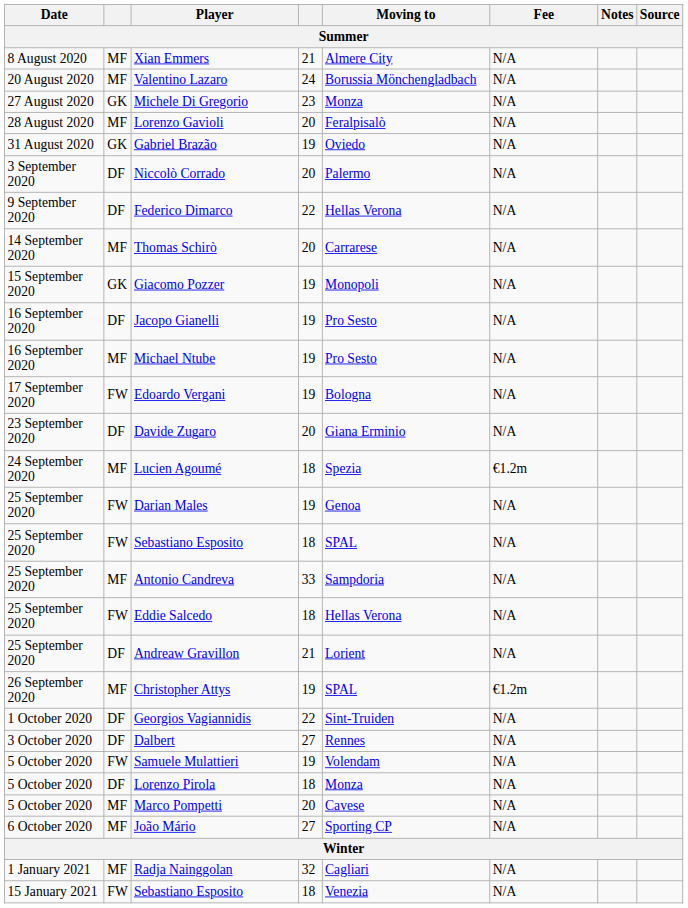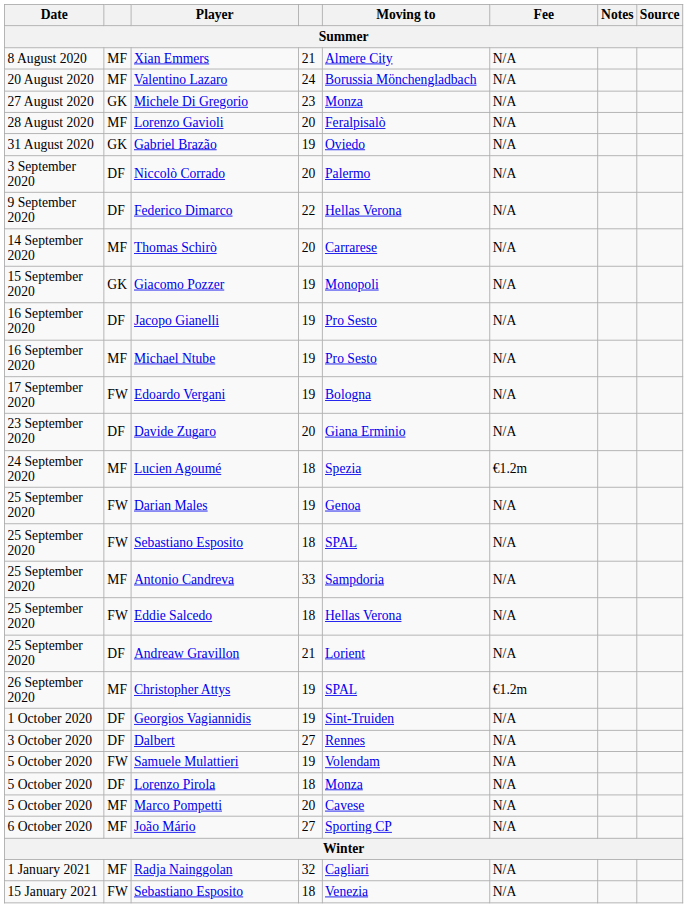 <table class="wikitable sortable">
 <tr>
 <th style="width:110px;">Date</th>
 <th style="width:20px;"></th>
 <th style="width:190px;">Player</th>
 <th style="width:20px;"></th>
 <th style="width:190px;">Moving to</th>
 <th style="width:120px;" class="unsortable">Fee</th>
 <th style="width:20px;" class="unsortable">Notes</th>
 <th style="width:20px;">Source</th>
 </tr>
 <tr>
 <th colspan=8>Summer</th>
 </tr>
 <tr>
 <td>8 August 2020</td>
 <td>MF</td>
 <td> <a href='#'>Xian Emmers</a></td>
 <td>21</td>
 <td> <a href='#'>Almere City</a></td>
 <td>N/A</td>
 <td></td>
 <td></td>
 </tr>
 <tr>
 <td>20 August 2020</td>
 <td>MF</td>
 <td> <a href='#'>Valentino Lazaro</a></td>
 <td>24</td>
 <td> <a href='#'>Borussia Mönchengladbach</a></td>
 <td>N/A</td>
 <td></td>
 <td></td>
 </tr>
 <tr>
 <td>27 August 2020</td>
 <td>GK</td>
 <td> <a href='#'>Michele Di Gregorio</a></td>
 <td>23</td>
 <td> <a href='#'>Monza</a></td>
 <td>N/A</td>
 <td></td>
 <td></td>
 </tr>
 <tr>
 <td>28 August 2020</td>
 <td>MF</td>
 <td> <a href='#'>Lorenzo Gavioli</a></td>
 <td>20</td>
 <td> <a href='#'>Feralpisalò</a></td>
 <td>N/A</td>
 <td></td>
 <td></td>
 </tr>
 <tr>
 <td>31 August 2020</td>
 <td>GK</td>
 <td> <a href='#'>Gabriel Brazão</a></td>
 <td>19</td>
 <td> <a href='#'>Oviedo</a></td>
 <td>N/A</td>
 <td></td>
 <td></td>
 </tr>
 <tr>
 <td>3 September 2020</td>
 <td>DF</td>
 <td> <a href='#'>Niccolò Corrado</a></td>
 <td>20</td>
 <td> <a href='#'>Palermo</a></td>
 <td>N/A</td>
 <td></td>
 <td></td>
 </tr>
 <tr>
 <td>9 September 2020</td>
 <td>DF</td>
 <td> <a href='#'>Federico Dimarco</a></td>
 <td>22</td>
 <td> <a href='#'>Hellas Verona</a></td>
 <td>N/A</td>
 <td></td>
 <td></td>
 </tr>
 <tr>
 <td>14 September 2020</td>
 <td>MF</td>
 <td> <a href='#'>Thomas Schirò</a></td>
 <td>20</td>
 <td> <a href='#'>Carrarese</a></td>
 <td>N/A</td>
 <td></td>
 <td></td>
 </tr>
 <tr>
 <td>15 September 2020</td>
 <td>GK</td>
 <td> <a href='#'>Giacomo Pozzer</a></td>
 <td>19</td>
 <td> <a href='#'>Monopoli</a></td>
 <td>N/A</td>
 <td></td>
 <td></td>
 </tr>
 <tr>
 <td>16 September 2020</td>
 <td>DF</td>
 <td> <a href='#'>Jacopo Gianelli</a></td>
 <td>19</td>
 <td> <a href='#'>Pro Sesto</a></td>
 <td>N/A</td>
 <td></td>
 <td></td>
 </tr>
 <tr>
 <td>16 September 2020</td>
 <td>MF</td>
 <td> <a href='#'>Michael Ntube</a></td>
 <td>19</td>
 <td> <a href='#'>Pro Sesto</a></td>
 <td>N/A</td>
 <td></td>
 <td></td>
 </tr>
 <tr>
 <td>17 September 2020</td>
 <td>FW</td>
 <td> <a href='#'>Edoardo Vergani</a></td>
 <td>19</td>
 <td> <a href='#'>Bologna</a></td>
 <td>N/A</td>
 <td></td>
 <td></td>
 </tr>
 <tr>
 <td>23 September 2020</td>
 <td>DF</td>
 <td> <a href='#'>Davide Zugaro</a></td>
 <td>20</td>
 <td> <a href='#'>Giana Erminio</a></td>
 <td>N/A</td>
 <td></td>
 <td></td>
 </tr>
 <tr>
 <td>24 September 2020</td>
 <td>MF</td>
 <td> <a href='#'>Lucien Agoumé</a></td>
 <td>18</td>
 <td> <a href='#'>Spezia</a></td>
 <td>€1.2m</td>
 <td></td>
 <td></td>
 </tr>
 <tr>
 <td>25 September 2020</td>
 <td>FW</td>
 <td> <a href='#'>Darian Males</a></td>
 <td>19</td>
 <td> <a href='#'>Genoa</a></td>
 <td>N/A</td>
 <td></td>
 <td></td>
 </tr>
 <tr>
 <td>25 September 2020</td>
 <td>FW</td>
 <td> <a href='#'>Sebastiano Esposito</a></td>
 <td>18</td>
 <td> <a href='#'>SPAL</a></td>
 <td>N/A</td>
 <td></td>
 <td></td>
 </tr>
 <tr>
 <td>25 September 2020</td>
 <td>MF</td>
 <td> <a href='#'>Antonio Candreva</a></td>
 <td>33</td>
 <td> <a href='#'>Sampdoria</a></td>
 <td>N/A</td>
 <td></td>
 <td></td>
 </tr>
 <tr>
 <td>25 September 2020</td>
 <td>FW</td>
 <td> <a href='#'>Eddie Salcedo</a></td>
 <td>18</td>
 <td> <a href='#'>Hellas Verona</a></td>
 <td>N/A</td>
 <td></td>
 <td></td>
 </tr>
 <tr>
 <td>25 September 2020</td>
 <td>DF</td>
 <td> <a href='#'>Andreaw Gravillon</a></td>
 <td>21</td>
 <td> <a href='#'>Lorient</a></td>
 <td>N/A</td>
 <td></td>
 <td></td>
 </tr>
 <tr>
 <td>26 September 2020</td>
 <td>MF</td>
 <td> <a href='#'>Christopher Attys</a></td>
 <td>19</td>
 <td> <a href='#'>SPAL</a></td>
 <td>€1.2m</td>
 <td></td>
 <td></td>
 </tr>
 <tr>
 <td>1 October 2020</td>
 <td>DF</td>
 <td> <a href='#'>Georgios Vagiannidis</a></td>
-<td>22</td>
+<td>19</td>
 <td> <a href='#'>Sint-Truiden</a></td>
 <td>N/A</td>
 <td></td>
 <td></td>
 </tr>
 <tr>
 <td>3 October 2020</td>
 <td>DF</td>
 <td> <a href='#'>Dalbert</a></td>
 <td>27</td>
 <td> <a href='#'>Rennes</a></td>
 <td>N/A</td>
 <td></td>
 <td></td>
 </tr>
 <tr>
 <td>5 October 2020</td>
 <td>FW</td>
 <td> <a href='#'>Samuele Mulattieri</a></td>
 <td>19</td>
 <td> <a href='#'>Volendam</a></td>
 <td>N/A</td>
 <td></td>
 <td></td>
 </tr>
 <tr>
 <td>5 October 2020</td>
 <td>DF</td>
 <td> <a href='#'>Lorenzo Pirola</a></td>
 <td>18</td>
 <td> <a href='#'>Monza</a></td>
 <td>N/A</td>
 <td></td>
 <td></td>
 </tr>
 <tr>
 <td>5 October 2020</td>
 <td>MF</td>
 <td> <a href='#'>Marco Pompetti</a></td>
 <td>20</td>
 <td> <a href='#'>Cavese</a></td>
 <td>N/A</td>
 <td></td>
 <td></td>
 </tr>
 <tr>
 <td>6 October 2020</td>
 <td>MF</td>
 <td> <a href='#'>João Mário</a></td>
 <td>27</td>
 <td> <a href='#'>Sporting CP</a></td>
 <td>N/A</td>
 <td></td>
 <td></td>
 </tr>
 <tr>
 <th colspan=8>Winter</th>
 </tr>
 <tr>
 <td>1 January 2021</td>
 <td>MF</td>
 <td> <a href='#'>Radja Nainggolan</a></td>
 <td>32</td>
 <td> <a href='#'>Cagliari</a></td>
 <td>N/A</td>
 <td></td>
 <td></td>
 </tr>
 <tr>
 <td>15 January 2021</td>
 <td>FW</td>
 <td> <a href='#'>Sebastiano Esposito</a></td>
 <td>18</td>
 <td> <a href='#'>Venezia</a></td>
 <td>N/A</td>
 <td></td>
 <td></td>
 </tr>
 </table>
